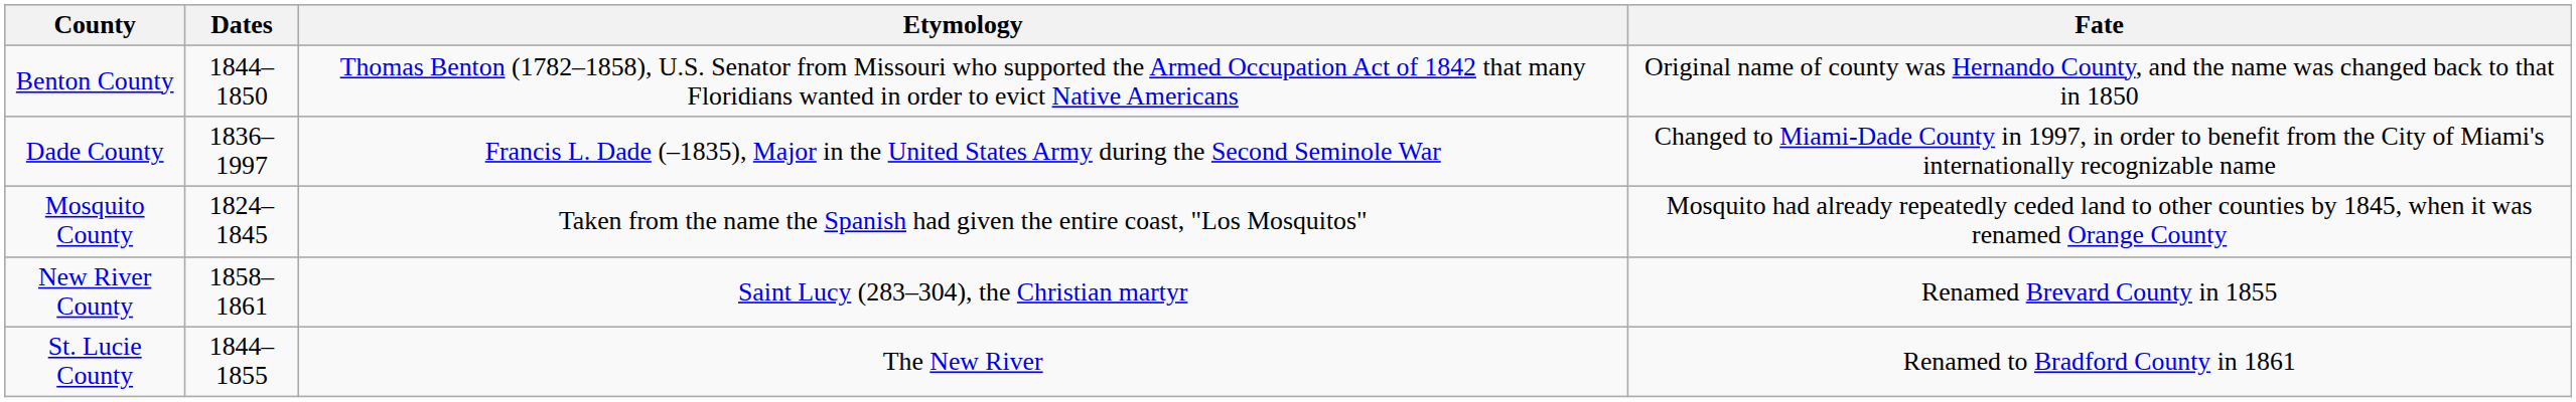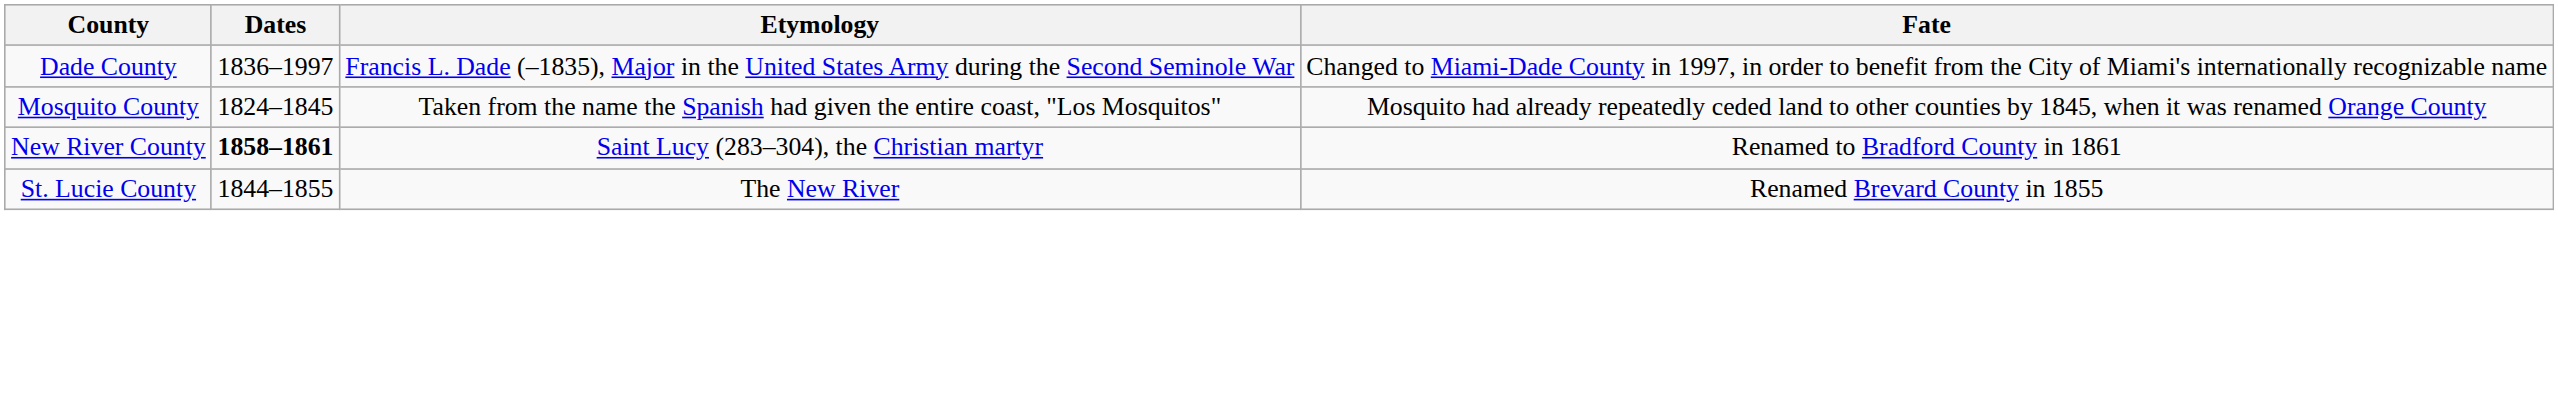 <table class="wikitable" style="margin:auto; text-align: center;">
 <tr>
 <th>County</th>
 <th>Dates</th>
 <th>Etymology</th>
 <th>Fate</th>
-</tr>
-<tr>
-<td><a href='#'>Benton County</a></td>
-<td>1844–1850</td>
-<td><a href='#'>Thomas Benton</a> (1782–1858), U.S. Senator from Missouri who supported the <a href='#'>Armed Occupation Act of 1842</a> that many Floridians wanted in order to evict <a href='#'>Native Americans</a></td>
-<td>Original name of county was <a href='#'>Hernando County</a>, and the name was changed back to that in 1850</td>
 </tr>
 <tr>
 <td><a href='#'>Dade County</a></td>
 <td>1836–1997</td>
 <td><a href='#'>Francis L. Dade</a> (–1835), <a href='#'>Major</a> in the <a href='#'>United States Army</a> during the <a href='#'>Second Seminole War</a></td>
 <td>Changed to <a href='#'>Miami-Dade County</a> in 1997, in order to benefit from the City of Miami's internationally recognizable name</td>
 </tr>
 <tr>
 <td><a href='#'>Mosquito County</a></td>
 <td>1824–1845</td>
 <td>Taken from the name the <a href='#'>Spanish</a> had given the entire coast, "Los Mosquitos"</td>
 <td>Mosquito had already repeatedly ceded land to other counties by 1845, when it was renamed <a href='#'>Orange County</a></td>
 </tr>
 <tr>
 <td><a href='#'>New River County</a></td>
-<td>1858–1861</td>
+<td><strong>1858–1861</strong></td>
 <td><a href='#'>Saint Lucy</a> (283–304), the <a href='#'>Christian martyr</a></td>
-<td>Renamed <a href='#'>Brevard County</a> in 1855</td>
+<td>Renamed to <a href='#'>Bradford County</a> in 1861</td>
 </tr>
 <tr>
 <td><a href='#'>St. Lucie County</a></td>
 <td>1844–1855</td>
 <td>The <a href='#'>New River</a></td>
-<td>Renamed to <a href='#'>Bradford County</a> in 1861</td>
+<td>Renamed <a href='#'>Brevard County</a> in 1855</td>
 </tr>
 </table>
